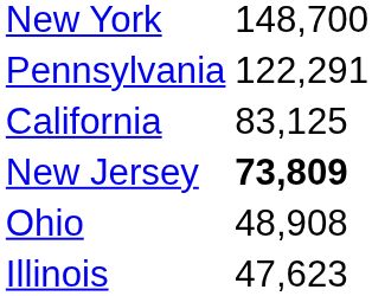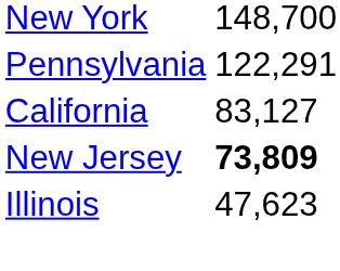 <table>
 <tr>
 <td><a href='#'>New York</a></td>
 <td>148,700</td>
 </tr>
 <tr>
 <td><a href='#'>Pennsylvania</a></td>
 <td>122,291</td>
 </tr>
 <tr>
 <td><a href='#'>California</a></td>
-<td>83,125</td>
+<td>83,127</td>
 </tr>
 <tr>
 <td><a href='#'>New Jersey</a></td>
 <td><strong>73,809</strong></td>
 </tr>
 <tr>
-<td><a href='#'>Ohio</a></td>
-<td>48,908</td>
-</tr>
-<tr>
 <td><a href='#'>Illinois</a></td>
 <td>47,623</td>
 </tr>
 </table>
